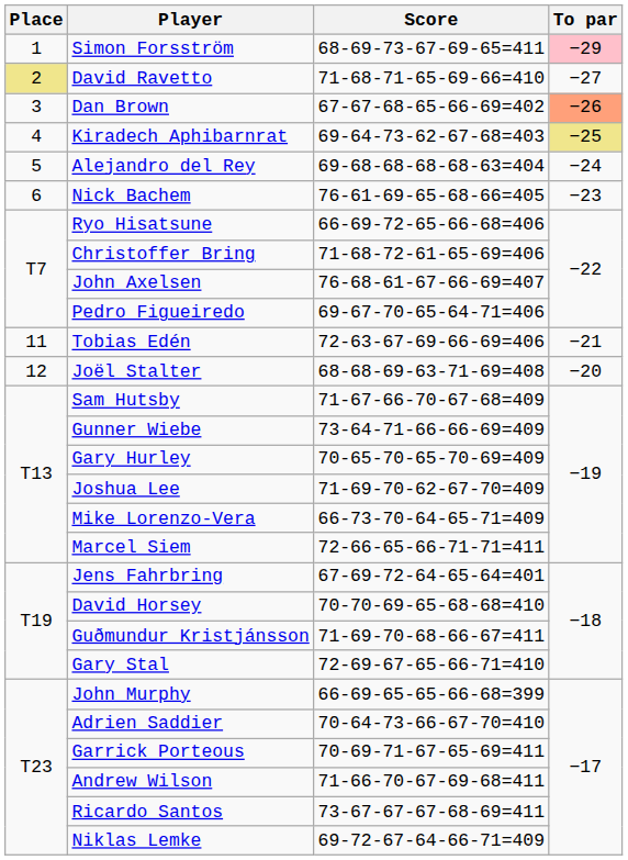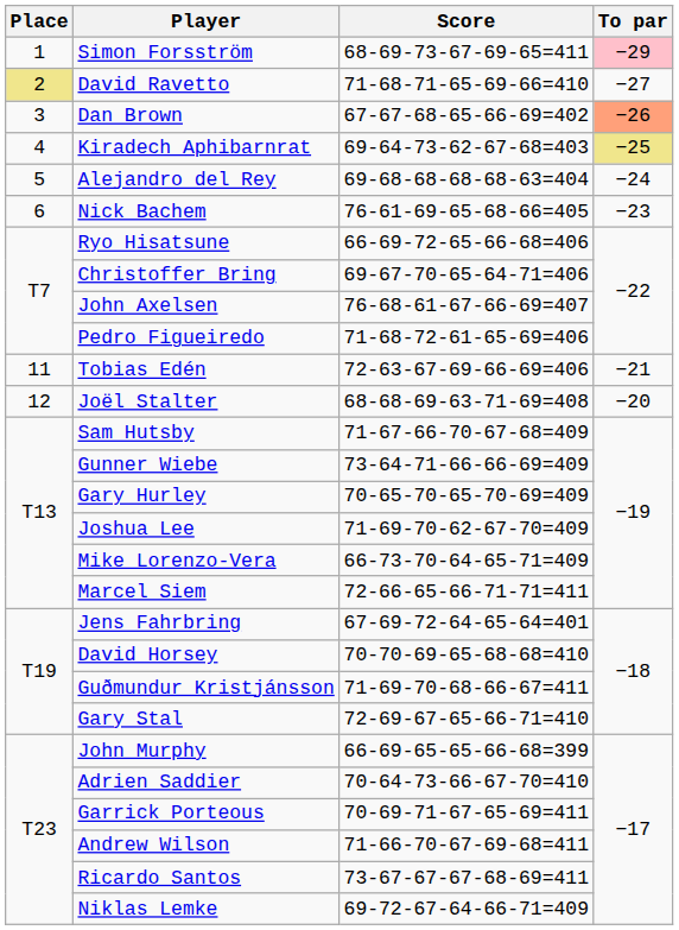 <table class="wikitable">
 <tr>
 <th>Place</th>
 <th>Player</th>
 <th>Score</th>
 <th>To par</th>
 </tr>
 <tr>
 <td align=center>1</td>
 <td> <a href='#'>Simon Forsström</a></td>
 <td align=right>68-69-73-67-69-65=411</td>
 <td align=center style="background: pink;">−29</td>
 </tr>
 <tr>
 <td align=center style="background: khaki;">2</td>
 <td> <a href='#'>David Ravetto</a></td>
 <td align=right>71-68-71-65-69-66=410</td>
 <td align=center>−27</td>
 </tr>
 <tr>
 <td align=center>3</td>
 <td> <a href='#'>Dan Brown</a></td>
 <td align=right>67-67-68-65-66-69=402</td>
 <td align=center style="background: lightsalmon;">−26</td>
 </tr>
 <tr>
 <td align=center>4</td>
 <td> <a href='#'>Kiradech Aphibarnrat</a></td>
 <td align=right>69-64-73-62-67-68=403</td>
 <td align=center style="background: khaki;">−25</td>
 </tr>
 <tr>
 <td align=center>5</td>
 <td> <a href='#'>Alejandro del Rey</a></td>
 <td align=right>69-68-68-68-68-63=404</td>
 <td align=center>−24</td>
 </tr>
 <tr>
 <td align=center>6</td>
 <td> <a href='#'>Nick Bachem</a></td>
 <td align=right>76-61-69-65-68-66=405</td>
 <td align=center>−23</td>
 </tr>
 <tr>
 <td rowspan=4 align=center>T7</td>
 <td> <a href='#'>Ryo Hisatsune</a></td>
 <td align=right>66-69-72-65-66-68=406</td>
 <td rowspan=4 align=center>−22</td>
 </tr>
 <tr>
 <td> <a href='#'>Christoffer Bring</a></td>
-<td align=right>71-68-72-61-65-69=406</td>
+<td align=right>69-67-70-65-64-71=406</td>
 </tr>
 <tr>
 <td> <a href='#'>John Axelsen</a></td>
 <td align=right>76-68-61-67-66-69=407</td>
 </tr>
 <tr>
 <td> <a href='#'>Pedro Figueiredo</a></td>
-<td align=right>69-67-70-65-64-71=406</td>
+<td align=right>71-68-72-61-65-69=406</td>
 </tr>
 <tr>
 <td align=center>11</td>
 <td> <a href='#'>Tobias Edén</a></td>
 <td align=right>72-63-67-69-66-69=406</td>
 <td align=center>−21</td>
 </tr>
 <tr>
 <td align=center>12</td>
 <td> <a href='#'>Joël Stalter</a></td>
 <td align=right>68-68-69-63-71-69=408</td>
 <td align=center>−20</td>
 </tr>
 <tr>
 <td rowspan=6 align=center>T13</td>
 <td> <a href='#'>Sam Hutsby</a></td>
 <td align=right>71-67-66-70-67-68=409</td>
 <td rowspan=6 align=center>−19</td>
 </tr>
 <tr>
 <td> <a href='#'>Gunner Wiebe</a></td>
 <td align=right>73-64-71-66-66-69=409</td>
 </tr>
 <tr>
 <td> <a href='#'>Gary Hurley</a></td>
 <td align=right>70-65-70-65-70-69=409</td>
 </tr>
 <tr>
 <td> <a href='#'>Joshua Lee</a></td>
 <td align=right>71-69-70-62-67-70=409</td>
 </tr>
 <tr>
 <td> <a href='#'>Mike Lorenzo-Vera</a></td>
 <td align=right>66-73-70-64-65-71=409</td>
 </tr>
 <tr>
 <td> <a href='#'>Marcel Siem</a></td>
 <td align=right>72-66-65-66-71-71=411</td>
 </tr>
 <tr>
 <td rowspan=4 align=center>T19</td>
 <td> <a href='#'>Jens Fahrbring</a></td>
 <td align=right>67-69-72-64-65-64=401</td>
 <td rowspan=4 align=center>−18</td>
 </tr>
 <tr>
 <td> <a href='#'>David Horsey</a></td>
 <td align=right>70-70-69-65-68-68=410</td>
 </tr>
 <tr>
 <td> <a href='#'>Guðmundur Kristjánsson</a></td>
 <td align=right>71-69-70-68-66-67=411</td>
 </tr>
 <tr>
 <td> <a href='#'>Gary Stal</a></td>
 <td align=right>72-69-67-65-66-71=410</td>
 </tr>
 <tr>
 <td rowspan=6 align=center>T23</td>
 <td> <a href='#'>John Murphy</a></td>
 <td align=right>66-69-65-65-66-68=399</td>
 <td rowspan=6 align=center>−17</td>
 </tr>
 <tr>
 <td> <a href='#'>Adrien Saddier</a></td>
 <td align=right>70-64-73-66-67-70=410</td>
 </tr>
 <tr>
 <td> <a href='#'>Garrick Porteous</a></td>
 <td align=right>70-69-71-67-65-69=411</td>
 </tr>
 <tr>
 <td> <a href='#'>Andrew Wilson</a></td>
 <td align=right>71-66-70-67-69-68=411</td>
 </tr>
 <tr>
 <td> <a href='#'>Ricardo Santos</a></td>
 <td align=right>73-67-67-67-68-69=411</td>
 </tr>
 <tr>
 <td> <a href='#'>Niklas Lemke</a></td>
 <td align=right>69-72-67-64-66-71=409</td>
 </tr>
 </table>
